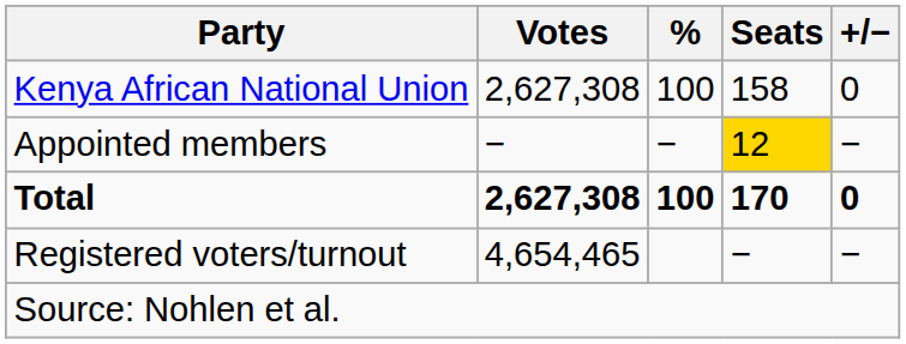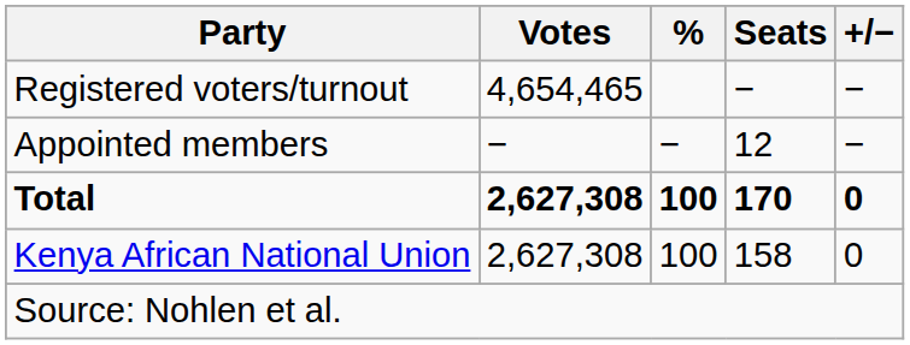 <table class="wikitable">
 <tr>
 <th>Party</th>
 <th>Votes</th>
 <th>%</th>
 <th>Seats</th>
 <th>+/−</th>
 </tr>
 <tr>
-<td><a href='#'>Kenya African National Union</a></td>
-<td>2,627,308</td>
-<td>100</td>
-<td>158</td>
-<td>0</td>
+<td>Registered voters/turnout</td>
+<td>4,654,465</td>
+<td></td>
+<td>−</td>
+<td>−</td>
 </tr>
 <tr>
 <td>Appointed members</td>
 <td>−</td>
 <td>−</td>
-<td style="background: gold;">12</td>
+<td>12</td>
 <td>−</td>
 </tr>
 <tr>
 <td><strong>Total</strong></td>
 <td><strong>2,627,308</strong></td>
 <td><strong>100</strong></td>
 <td><strong>170</strong></td>
 <td><strong>0</strong></td>
 </tr>
 <tr>
-<td>Registered voters/turnout</td>
-<td>4,654,465</td>
-<td></td>
-<td>−</td>
-<td>−</td>
+<td><a href='#'>Kenya African National Union</a></td>
+<td>2,627,308</td>
+<td>100</td>
+<td>158</td>
+<td>0</td>
 </tr>
 <tr>
 <td colspan="5">Source: Nohlen et al.</td>
 </tr>
 </table>
